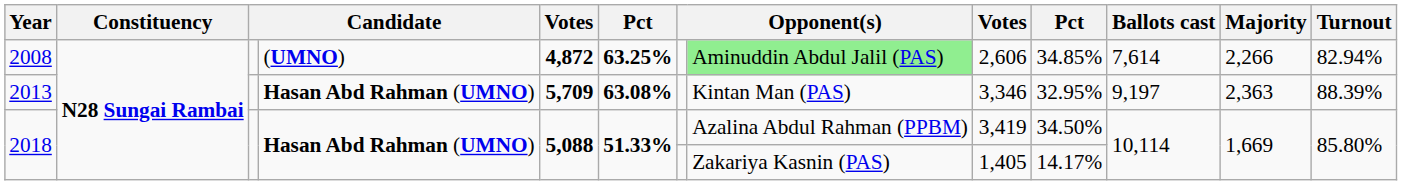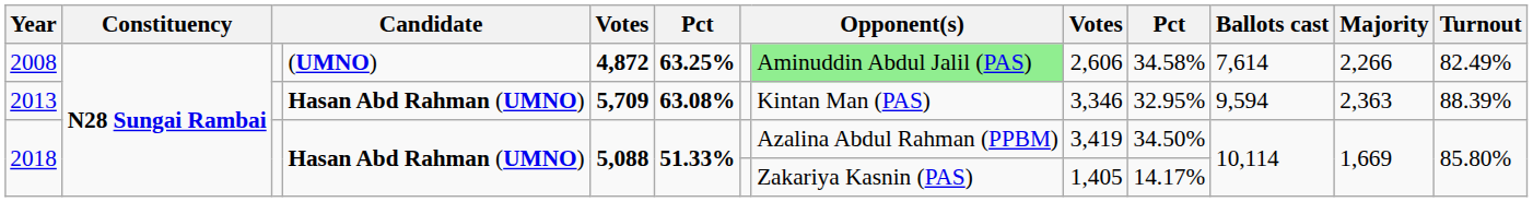 <table class="wikitable" style="margin:0.5em ; font-size:95%">
 <tr>
 <th>Year</th>
 <th>Constituency</th>
 <th colspan=2>Candidate</th>
 <th>Votes</th>
 <th>Pct</th>
 <th colspan=2>Opponent(s)</th>
 <th>Votes</th>
 <th>Pct</th>
 <th>Ballots cast</th>
 <th>Majority</th>
 <th>Turnout</th>
 </tr>
 <tr>
 <td><a href='#'>2008</a></td>
 <td rowspan=4><strong>N28 <a href='#'>Sungai Rambai</a></strong></td>
 <td></td>
 <td> (<a href='#'><strong>UMNO</strong></a>)</td>
 <td align="right"><strong>4,872</strong></td>
 <td><strong>63.25%</strong></td>
 <td></td>
 <td style="background: lightgreen;">Aminuddin Abdul Jalil (<a href='#'>PAS</a>)</td>
 <td align="right">2,606</td>
-<td>34.85%</td>
+<td>34.58%</td>
 <td>7,614</td>
 <td>2,266</td>
-<td>82.94%</td>
+<td>82.49%</td>
 </tr>
 <tr>
 <td><a href='#'>2013</a></td>
 <td></td>
 <td><strong>Hasan Abd Rahman</strong> (<a href='#'><strong>UMNO</strong></a>)</td>
 <td align="right"><strong>5,709</strong></td>
 <td><strong>63.08%</strong></td>
 <td></td>
 <td>Kintan Man (<a href='#'>PAS</a>)</td>
 <td align="right">3,346</td>
 <td>32.95%</td>
-<td>9,197</td>
+<td>9,594</td>
 <td>2,363</td>
 <td>88.39%</td>
 </tr>
 <tr>
 <td rowspan=2><a href='#'>2018</a></td>
 <td rowspan=2 ></td>
 <td rowspan=2><strong>Hasan Abd Rahman</strong> (<a href='#'><strong>UMNO</strong></a>)</td>
 <td rowspan=2 align="right"><strong>5,088</strong></td>
 <td rowspan=2><strong>51.33%</strong></td>
 <td></td>
 <td>Azalina Abdul Rahman (<a href='#'>PPBM</a>)</td>
 <td align="right">3,419</td>
 <td>34.50%</td>
 <td rowspan=2>10,114</td>
 <td rowspan=2>1,669</td>
 <td rowspan=2>85.80%</td>
 </tr>
 <tr>
 <td></td>
 <td>Zakariya Kasnin (<a href='#'>PAS</a>)</td>
 <td align="right">1,405</td>
 <td>14.17%</td>
 </tr>
 </table>
